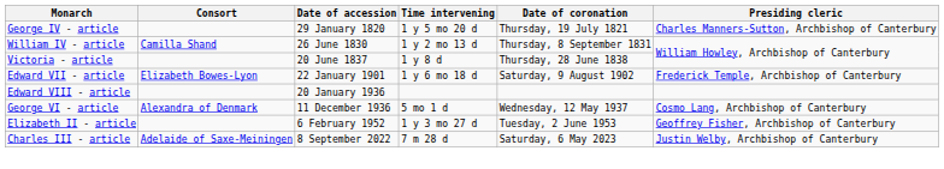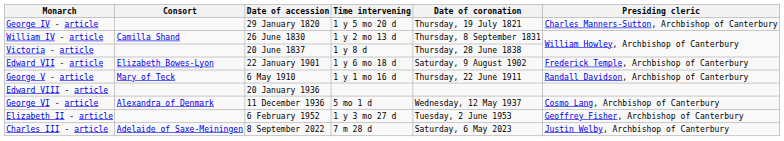 <table class="wikitable">
 <tr>
 <th>Monarch</th>
 <th>Consort</th>
 <th>Date of accession</th>
 <th>Time intervening</th>
 <th>Date of coronation</th>
 <th>Presiding cleric</th>
 </tr>
 <tr>
 <td><a href='#'>George IV</a> - <a href='#'>article</a></td>
 <td></td>
 <td>29 January 1820</td>
 <td>1 y 5 mo 20 d</td>
 <td>Thursday, 19 July 1821</td>
 <td><a href='#'>Charles Manners-Sutton</a>, Archbishop of Canterbury</td>
 </tr>
 <tr>
 <td><a href='#'>William IV</a> - <a href='#'>article</a></td>
 <td><a href='#'>Camilla Shand</a></td>
 <td>26 June 1830</td>
 <td>1 y 2 mo 13 d</td>
 <td>Thursday, 8 September 1831</td>
 <td rowspan="2"><a href='#'>William Howley</a>, Archbishop of Canterbury</td>
 </tr>
 <tr>
 <td><a href='#'>Victoria</a> - <a href='#'>article</a></td>
 <td></td>
 <td>20 June 1837</td>
 <td>1 y 8 d</td>
 <td>Thursday, 28 June 1838</td>
 </tr>
 <tr>
 <td><a href='#'>Edward VII</a> - <a href='#'>article</a></td>
 <td><a href='#'>Elizabeth Bowes-Lyon</a></td>
 <td>22 January 1901</td>
 <td>1 y 6 mo 18 d</td>
 <td>Saturday, 9 August 1902</td>
 <td><a href='#'>Frederick Temple</a>, Archbishop of Canterbury</td>
 </tr>
 <tr>
+<td><a href='#'>George V</a> - <a href='#'>article</a></td>
+<td><a href='#'>Mary of Teck</a></td>
+<td>6 May 1910</td>
+<td>1 y 1 mo 16 d</td>
+<td>Thursday, 22 June 1911</td>
+<td><a href='#'>Randall Davidson</a>, Archbishop of Canterbury</td>
+</tr>
+<tr>
 <td><a href='#'>Edward VIII</a> - <a href='#'>article</a></td>
 <td></td>
 <td>20 January 1936</td>
 <td></td>
 <td></td>
 <td></td>
 </tr>
 <tr>
 <td><a href='#'>George VI</a> - <a href='#'>article</a></td>
 <td><a href='#'>Alexandra of Denmark</a></td>
 <td>11 December 1936</td>
 <td>5 mo 1 d</td>
 <td>Wednesday, 12 May 1937</td>
 <td><a href='#'>Cosmo Lang</a>, Archbishop of Canterbury</td>
 </tr>
 <tr>
 <td><a href='#'>Elizabeth II</a> - <a href='#'>article</a></td>
 <td></td>
 <td>6 February 1952</td>
 <td>1 y 3 mo 27 d</td>
 <td>Tuesday, 2 June 1953</td>
 <td><a href='#'>Geoffrey Fisher</a>, Archbishop of Canterbury</td>
 </tr>
 <tr>
 <td><a href='#'>Charles III</a> - <a href='#'>article</a></td>
 <td><a href='#'>Adelaide of Saxe-Meiningen</a></td>
 <td>8 September 2022</td>
 <td>7 m 28 d</td>
 <td>Saturday, 6 May 2023</td>
 <td><a href='#'>Justin Welby</a>, Archbishop of Canterbury</td>
 </tr>
 </table>
